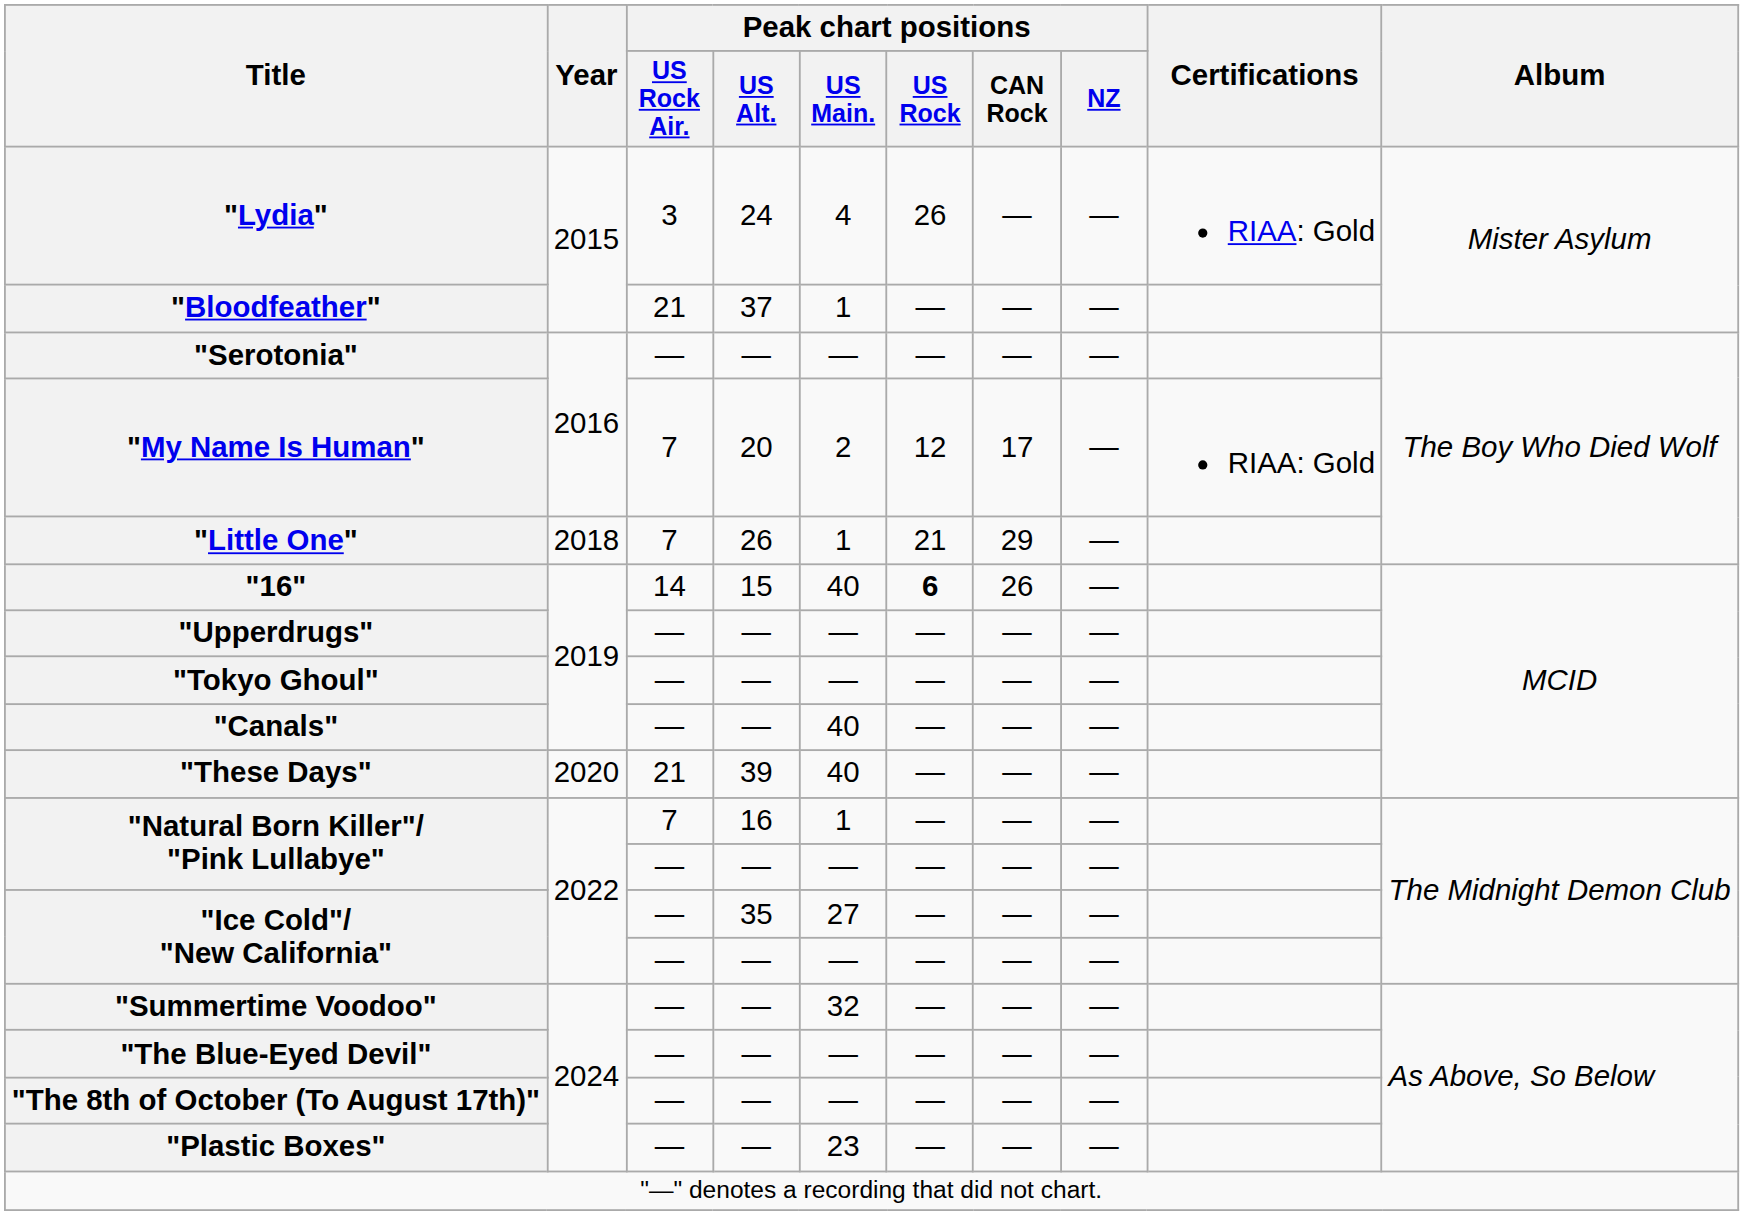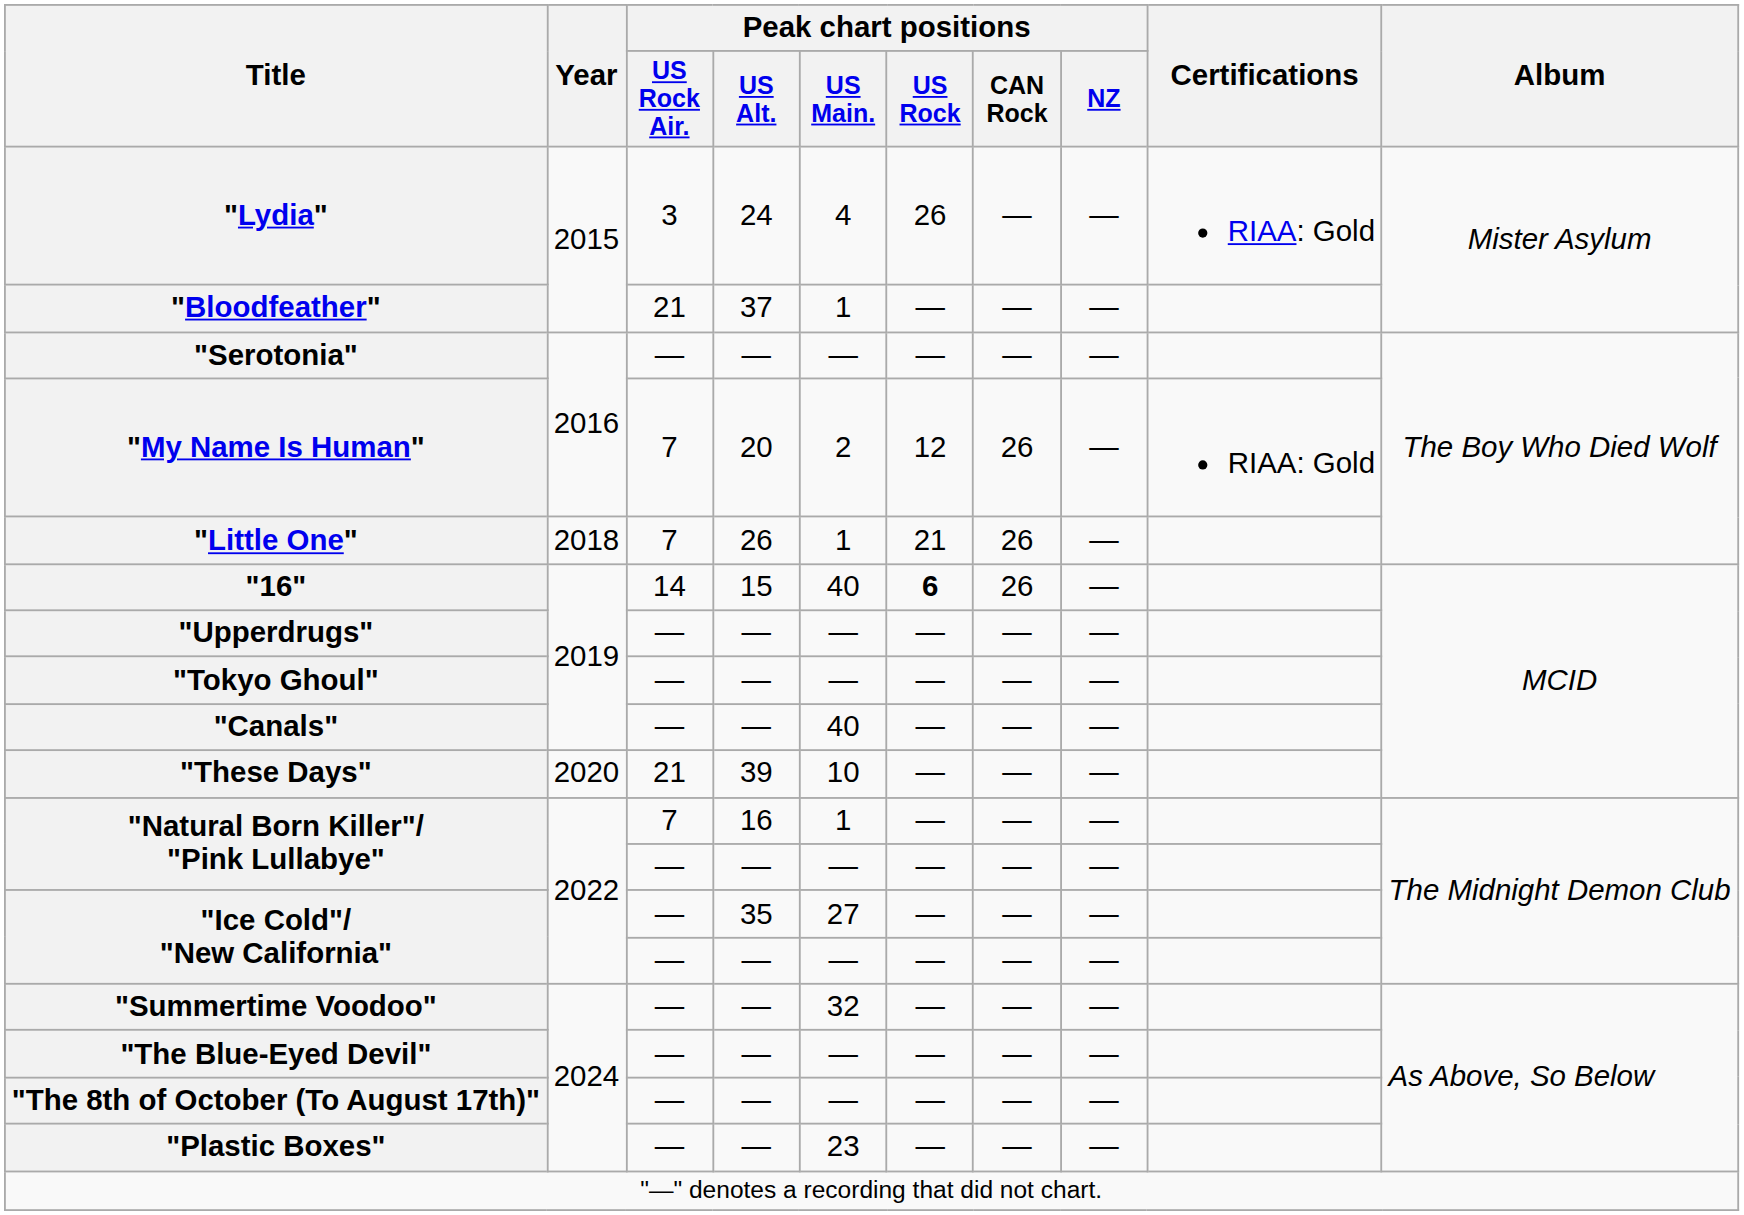 <table class="wikitable plainrowheaders" style="text-align:center;" border="1">
 <tr>
 <th scope="col" rowspan="2">Title</th>
 <th scope="col" rowspan="2">Year</th>
 <th scope="col" colspan="6">Peak chart positions</th>
 <th scope="col" rowspan="2">Certifications</th>
 <th scope="col" rowspan="2">Album</th>
 </tr>
 <tr>
 <th scope="col" style="width:3em;font-size:85%;"><a href='#'>US<br>Rock<br>Air.</a><br></th>
 <th scope="col" style="width:3em;font-size:85%;"><a href='#'>US Alt.</a><br></th>
 <th scope="col" style="width:3em;font-size:85%;"><a href='#'>US Main.</a><br></th>
 <th scope="col" style="width:3em;font-size:85%;"><a href='#'>US Rock</a><br></th>
 <th scope="col" style="width:3em;font-size:85%;">CAN Rock<br></th>
 <th scope="col" style="width:3em;font-size:85%;"><a href='#'>NZ</a><br></th>
 </tr>
 <tr>
 <th scope="row">"<a href='#'>Lydia</a>"</th>
 <td rowspan="2">2015</td>
 <td>3</td>
 <td>24</td>
 <td>4</td>
 <td>26</td>
 <td>—</td>
 <td>—</td>
 <td><br><ul><li><a href='#'>RIAA</a>: Gold</li></ul></td>
 <td rowspan="2"><em>Mister Asylum</em></td>
 </tr>
 <tr>
 <th scope="row">"<a href='#'>Bloodfeather</a>"</th>
 <td>21</td>
 <td>37</td>
 <td>1</td>
 <td>—</td>
 <td>—</td>
 <td>—</td>
 <td></td>
 </tr>
 <tr>
 <th scope="row" style="white-space: nowrap;">"Serotonia"</th>
 <td rowspan="2">2016</td>
 <td>—</td>
 <td>—</td>
 <td>—</td>
 <td>—</td>
 <td>—</td>
 <td>—</td>
 <td></td>
 <td rowspan="3"><em>The Boy Who Died Wolf</em></td>
 </tr>
 <tr>
 <th scope="row" style="white-space: nowrap;">"<a href='#'>My Name Is Human</a>"</th>
 <td>7</td>
 <td>20</td>
 <td>2</td>
 <td>12</td>
-<td>17</td>
+<td>26</td>
 <td>—</td>
 <td><br><ul><li>RIAA: Gold</li></ul></td>
 </tr>
 <tr>
 <th scope="row">"<a href='#'>Little One</a>"</th>
 <td>2018</td>
 <td>7</td>
 <td>26</td>
 <td>1</td>
 <td>21</td>
-<td>29</td>
+<td>26</td>
 <td>—</td>
 <td></td>
 </tr>
 <tr>
 <th scope="row" style="white-space: nowrap;">"16"</th>
 <td rowspan="4">2019</td>
 <td>14</td>
 <td>15</td>
 <td>40</td>
 <td><strong>6</strong></td>
 <td>26</td>
 <td>—</td>
 <td></td>
 <td rowspan="5"><em>MCID</em></td>
 </tr>
 <tr>
 <th scope="row" style="white-space: nowrap;">"Upperdrugs"</th>
 <td>—</td>
 <td>—</td>
 <td>—</td>
 <td>—</td>
 <td>—</td>
 <td>—</td>
 <td></td>
 </tr>
 <tr>
 <th scope="row" style="white-space: nowrap;">"Tokyo Ghoul"</th>
 <td>—</td>
 <td>—</td>
 <td>—</td>
 <td>—</td>
 <td>—</td>
 <td>—</td>
 <td></td>
 </tr>
 <tr>
 <th scope="row" style="white-space: nowrap;">"Canals"</th>
 <td>—</td>
 <td>—</td>
 <td>40</td>
 <td>—</td>
 <td>—</td>
 <td>—</td>
 <td></td>
 </tr>
 <tr>
 <th scope="row" style="white-space: nowrap;">"These Days"</th>
 <td>2020</td>
 <td>21</td>
 <td>39</td>
-<td>40</td>
+<td>10</td>
 <td>—</td>
 <td>—</td>
 <td>—</td>
 <td></td>
 </tr>
 <tr>
 <th scope="row" rowspan="2">"Natural Born Killer"/<br>"Pink Lullabye"</th>
 <td rowspan="4">2022</td>
 <td>7</td>
 <td>16</td>
 <td>1</td>
 <td>—</td>
 <td>—</td>
 <td>—</td>
 <td></td>
 <td style="text-align:left;" rowspan="4"><em>The Midnight Demon Club</em></td>
 </tr>
 <tr>
 <td>—</td>
 <td>—</td>
 <td>—</td>
 <td>—</td>
 <td>—</td>
 <td>—</td>
 <td></td>
 </tr>
 <tr>
 <th scope="row" rowspan="2">"Ice Cold"/<br>"New California"</th>
 <td>—</td>
 <td>35</td>
 <td>27</td>
 <td>—</td>
 <td>—</td>
 <td>—</td>
 <td></td>
 </tr>
 <tr>
 <td>—</td>
 <td>—</td>
 <td>—</td>
 <td>—</td>
 <td>—</td>
 <td>—</td>
 <td></td>
 </tr>
 <tr>
 <th scope="row" style="white-space: nowrap;">"Summertime Voodoo"</th>
 <td rowspan="4">2024</td>
 <td>—</td>
 <td>—</td>
 <td>32</td>
 <td>—</td>
 <td>—</td>
 <td>—</td>
 <td></td>
 <td style="text-align:left;" rowspan="4"><em>As Above, So Below</em></td>
 </tr>
 <tr>
 <th scope="row" style="white-space: nowrap;">"The Blue-Eyed Devil"</th>
 <td>—</td>
 <td>—</td>
 <td>—</td>
 <td>—</td>
 <td>—</td>
 <td>—</td>
 <td></td>
 </tr>
 <tr>
 <th scope="row" style="white-space: nowrap;">"The 8th of October (To August 17th)"</th>
 <td>—</td>
 <td>—</td>
 <td>—</td>
 <td>—</td>
 <td>—</td>
 <td>—</td>
 <td></td>
 </tr>
 <tr>
 <th scope="row" style="white-space: nowrap;">"Plastic Boxes"</th>
 <td>—</td>
 <td>—</td>
 <td>23</td>
 <td>—</td>
 <td>—</td>
 <td>—</td>
 <td></td>
 </tr>
 <tr>
 <td colspan="13" style="font-size:smaller;">"—" denotes a recording that did not chart.</td>
 </tr>
 </table>
